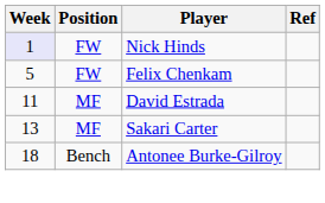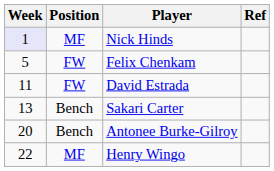 <table class=wikitable>
 <tr>
 <th>Week</th>
 <th>Position</th>
 <th>Player</th>
 <th>Ref</th>
 </tr>
 <tr>
 <td align=center style="background: lavender;">1</td>
-<td align=center><a href='#'>FW</a></td>
+<td align=center><a href='#'>MF</a></td>
 <td> <a href='#'>Nick Hinds</a></td>
 <td></td>
 </tr>
 <tr>
 <td align=center>5</td>
 <td align=center><a href='#'>FW</a></td>
 <td> <a href='#'>Felix Chenkam</a></td>
 <td></td>
 </tr>
 <tr>
 <td align=center>11</td>
-<td align=center><a href='#'>MF</a></td>
+<td align=center><a href='#'>FW</a></td>
 <td> <a href='#'>David Estrada</a></td>
 <td></td>
 </tr>
 <tr>
 <td align=center>13</td>
-<td align=center><a href='#'>MF</a></td>
+<td align=center>Bench</td>
 <td> <a href='#'>Sakari Carter</a></td>
 <td></td>
 </tr>
 <tr>
-<td align=center>18</td>
+<td align=center>20</td>
 <td align=center>Bench</td>
 <td> <a href='#'>Antonee Burke-Gilroy</a></td>
 <td></td>
 </tr>
+<tr>
+<td align=center>22</td>
+<td align=center><a href='#'>MF</a></td>
+<td> <a href='#'>Henry Wingo</a></td>
+<td></td>
+</tr>
 </table>
